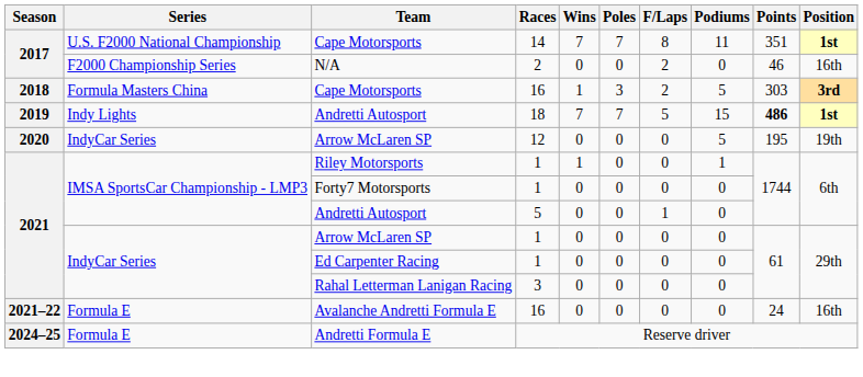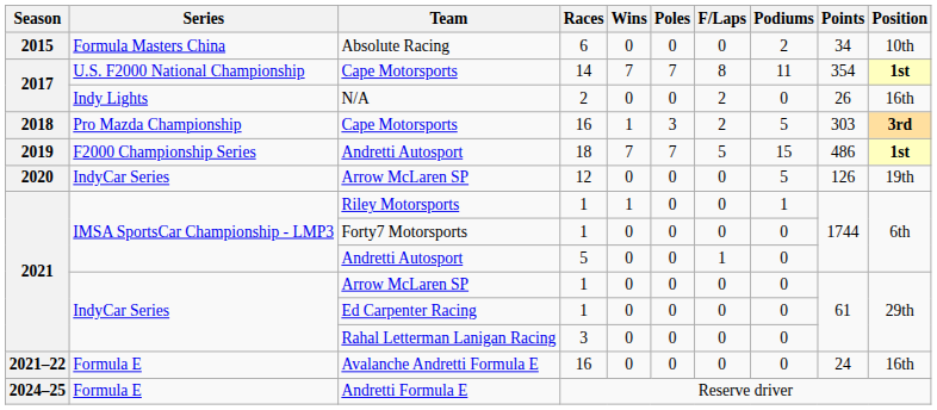 <table class="wikitable" style="font-size: 90%; text-align:center">
 <tr>
 <th>Season</th>
 <th>Series</th>
 <th>Team</th>
 <th>Races</th>
 <th>Wins</th>
 <th>Poles</th>
 <th>F/Laps</th>
 <th>Podiums</th>
 <th>Points</th>
 <th>Position</th>
 </tr>
 <tr>
+<th>2015</th>
+<td align=left><a href='#'>Formula Masters China</a></td>
+<td align=left>Absolute Racing</td>
+<td>6</td>
+<td>0</td>
+<td>0</td>
+<td>0</td>
+<td>2</td>
+<td>34</td>
+<td>10th</td>
+</tr>
+<tr>
 <th rowspan="2">2017</th>
 <td align=left><a href='#'>U.S. F2000 National Championship</a></td>
 <td align=left><a href='#'>Cape Motorsports</a></td>
 <td>14</td>
 <td>7</td>
 <td>7</td>
 <td>8</td>
 <td>11</td>
-<td>351</td>
+<td>354</td>
 <td style="background:#FFFFBF;"><strong>1st</strong></td>
 </tr>
 <tr>
-<td align=left><a href='#'>F2000 Championship Series</a></td>
+<td align=left><a href='#'>Indy Lights</a></td>
 <td align=left>N/A</td>
 <td>2</td>
 <td>0</td>
 <td>0</td>
 <td>2</td>
 <td>0</td>
-<td>46</td>
+<td>26</td>
 <td>16th</td>
 </tr>
 <tr>
 <th>2018</th>
-<td align=left><a href='#'>Formula Masters China</a></td>
+<td align=left><a href='#'>Pro Mazda Championship</a></td>
 <td align=left><a href='#'>Cape Motorsports</a></td>
 <td>16</td>
 <td>1</td>
 <td>3</td>
 <td>2</td>
 <td>5</td>
 <td>303</td>
 <td style="background:#FFDF9F;"><strong>3rd</strong></td>
 </tr>
 <tr>
 <th>2019</th>
-<td align=left><a href='#'>Indy Lights</a></td>
+<td align=left><a href='#'>F2000 Championship Series</a></td>
 <td align=left><a href='#'>Andretti Autosport</a></td>
 <td>18</td>
 <td>7</td>
 <td>7</td>
 <td>5</td>
 <td>15</td>
-<td><strong>486</strong></td>
+<td>486</td>
 <td style="background:#FFFFBF;"><strong>1st</strong></td>
 </tr>
 <tr>
 <th>2020</th>
 <td align=left><a href='#'>IndyCar Series</a></td>
 <td align=left><a href='#'>Arrow McLaren SP</a></td>
 <td>12</td>
 <td>0</td>
 <td>0</td>
 <td>0</td>
 <td>5</td>
-<td>195</td>
+<td>126</td>
 <td>19th</td>
 </tr>
 <tr>
 <th rowspan=6>2021</th>
 <td align=left rowspan=3><a href='#'>IMSA SportsCar Championship - LMP3</a></td>
 <td align=left><a href='#'>Riley Motorsports</a></td>
 <td>1</td>
 <td>1</td>
 <td>0</td>
 <td>0</td>
 <td>1</td>
 <td rowspan=3>1744</td>
 <td rowspan=3>6th</td>
 </tr>
 <tr>
 <td align=left>Forty7 Motorsports</td>
 <td>1</td>
 <td>0</td>
 <td>0</td>
 <td>0</td>
 <td>0</td>
 </tr>
 <tr>
 <td align=left><a href='#'>Andretti Autosport</a></td>
 <td>5</td>
 <td>0</td>
 <td>0</td>
 <td>1</td>
 <td>0</td>
 </tr>
 <tr>
 <td rowspan="3" align="left"><a href='#'>IndyCar Series</a></td>
 <td align=left><a href='#'>Arrow McLaren SP</a></td>
 <td>1</td>
 <td>0</td>
 <td>0</td>
 <td>0</td>
 <td>0</td>
 <td rowspan="3">61</td>
 <td rowspan="3">29th</td>
 </tr>
 <tr>
 <td align=left><a href='#'>Ed Carpenter Racing</a></td>
 <td>1</td>
 <td>0</td>
 <td>0</td>
 <td>0</td>
 <td>0</td>
 </tr>
 <tr>
 <td align=left><a href='#'>Rahal Letterman Lanigan Racing</a></td>
 <td>3</td>
 <td>0</td>
 <td>0</td>
 <td>0</td>
 <td>0</td>
 </tr>
 <tr>
 <th>2021–22</th>
 <td align=left><a href='#'>Formula E</a></td>
 <td align=left><a href='#'>Avalanche Andretti Formula E</a></td>
 <td>16</td>
 <td>0</td>
 <td>0</td>
 <td>0</td>
 <td>0</td>
 <td>24</td>
 <td>16th</td>
 </tr>
 <tr>
 <th>2024–25</th>
 <td align=left><a href='#'>Formula E</a></td>
 <td align=left><a href='#'>Andretti Formula E</a></td>
 <td colspan="7">Reserve driver</td>
 </tr>
 </table>
